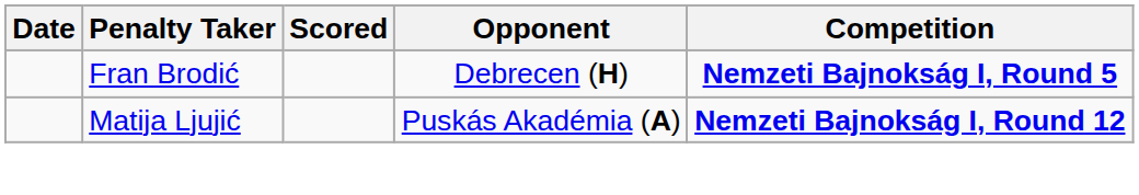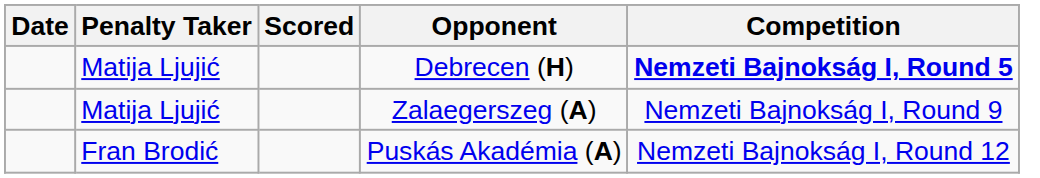 <table class="wikitable sortable sticky-header zebra" style="text-align:center; font-size:85%;">
 <tr>
 <th>Date</th>
 <th>Penalty Taker</th>
 <th>Scored</th>
 <th>Opponent</th>
 <th>Competition</th>
 </tr>
 <tr>
 <td></td>
-<td align="left"> <a href='#'>Fran Brodić</a></td>
+<td align="left"> <a href='#'>Matija Ljujić</a></td>
 <td></td>
 <td><a href='#'>Debrecen</a> (<strong>H</strong>)</td>
 <td><strong><a href='#'>Nemzeti Bajnokság I, Round 5</a></strong></td>
 </tr>
 <tr>
 <td></td>
 <td align="left"> <a href='#'>Matija Ljujić</a></td>
 <td></td>
+<td><a href='#'>Zalaegerszeg</a> (<strong>A</strong>)</td>
+<td><a href='#'>Nemzeti Bajnokság I, Round 9</a></td>
+</tr>
+<tr>
+<td></td>
+<td align="left"> <a href='#'>Fran Brodić</a></td>
+<td></td>
 <td><a href='#'>Puskás Akadémia</a> (<strong>A</strong>)</td>
-<td><strong><a href='#'>Nemzeti Bajnokság I, Round 12</a></strong></td>
+<td><a href='#'>Nemzeti Bajnokság I, Round 12</a></td>
 </tr>
 </table>
